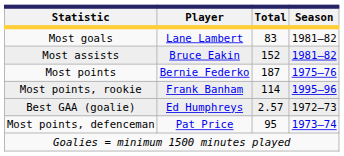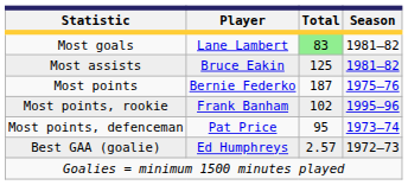 <table class="wikitable" style="float:left; text-align: center; margin-right:1em;">
 <tr style="border-top:#262266 5px solid; border-bottom:#FFCD36 5px solid;">
 <th>Statistic</th>
 <th>Player</th>
 <th>Total</th>
 <th>Season</th>
 </tr>
 <tr>
 <td>Most goals</td>
 <td><a href='#'>Lane Lambert</a></td>
-<td>83</td>
+<td style="background: lightgreen;">83</td>
 <td>1981–82</td>
 </tr>
 <tr align="center" bgcolor="#eeeeee">
 <td>Most assists</td>
 <td><a href='#'>Bruce Eakin</a></td>
-<td>152</td>
+<td>125</td>
 <td><a href='#'>1981–82</a></td>
 </tr>
 <tr>
 <td>Most points</td>
 <td><a href='#'>Bernie Federko</a></td>
 <td>187</td>
 <td><a href='#'>1975–76</a></td>
 </tr>
 <tr align="center" bgcolor="#eeeeee">
 <td>Most points, rookie</td>
 <td><a href='#'>Frank Banham</a></td>
-<td>114</td>
+<td>102</td>
 <td><a href='#'>1995–96</a></td>
+</tr>
+<tr>
+<td>Most points, defenceman</td>
+<td><a href='#'>Pat Price</a></td>
+<td>95</td>
+<td><a href='#'>1973–74</a></td>
 </tr>
 <tr align="center" bgcolor="#eeeeee">
 <td>Best GAA (goalie)</td>
 <td><a href='#'>Ed Humphreys</a></td>
 <td>2.57</td>
 <td>1972–73</td>
 </tr>
 <tr>
-<td>Most points, defenceman</td>
-<td><a href='#'>Pat Price</a></td>
-<td>95</td>
-<td><a href='#'>1973–74</a></td>
-</tr>
-<tr>
 <td colspan=4 style="border-bottom:1px #aaaaaa solid;"><em>Goalies = minimum 1500 minutes played</em></td>
 </tr>
 </table>
